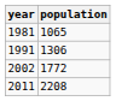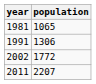 <table class="wikitable">
 <tr>
 <th>year</th>
 <th>population</th>
 </tr>
 <tr>
 <td>1981</td>
 <td>1065</td>
 </tr>
 <tr>
 <td>1991</td>
 <td>1306</td>
 </tr>
 <tr>
 <td>2002</td>
 <td>1772</td>
 </tr>
 <tr>
 <td>2011</td>
-<td>2208</td>
+<td>2207</td>
 </tr>
 </table>
